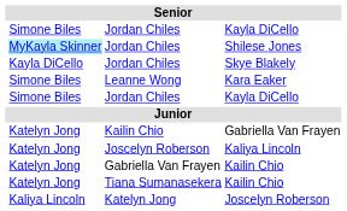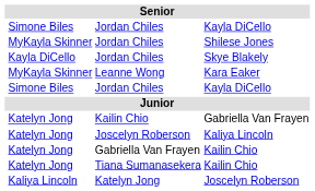 <table>
 <tr bgcolor="DFDFDF">
 <td colspan="5" align="center"><strong>Senior</strong></td>
 </tr>
 <tr>
 <td></td>
 <td><a href='#'>Simone Biles</a></td>
 <td><a href='#'>Jordan Chiles</a></td>
 <td><a href='#'>Kayla DiCello</a></td>
 </tr>
 <tr>
 <td></td>
-<td style="background: paleturquoise;"><a href='#'>MyKayla Skinner</a></td>
+<td><a href='#'>MyKayla Skinner</a></td>
 <td><a href='#'>Jordan Chiles</a></td>
 <td><a href='#'>Shilese Jones</a></td>
 </tr>
 <tr>
 <td></td>
 <td><a href='#'>Kayla DiCello</a></td>
 <td><a href='#'>Jordan Chiles</a></td>
 <td><a href='#'>Skye Blakely</a></td>
 </tr>
 <tr>
 <td></td>
-<td><a href='#'>Simone Biles</a></td>
+<td><a href='#'>MyKayla Skinner</a></td>
 <td><a href='#'>Leanne Wong</a></td>
 <td><a href='#'>Kara Eaker</a></td>
 </tr>
 <tr>
 <td></td>
 <td><a href='#'>Simone Biles</a></td>
 <td><a href='#'>Jordan Chiles</a></td>
 <td><a href='#'>Kayla DiCello</a></td>
 </tr>
 <tr bgcolor="DFDFDF">
 <td colspan="5" align="center"><strong>Junior</strong></td>
 </tr>
 <tr>
 <td></td>
 <td><a href='#'>Katelyn Jong</a></td>
 <td><a href='#'>Kailin Chio</a></td>
 <td>Gabriella Van Frayen</td>
 </tr>
 <tr>
 <td></td>
 <td><a href='#'>Katelyn Jong</a></td>
 <td><a href='#'>Joscelyn Roberson</a></td>
 <td><a href='#'>Kaliya Lincoln</a></td>
 </tr>
 <tr>
 <td></td>
 <td><a href='#'>Katelyn Jong</a></td>
 <td>Gabriella Van Frayen</td>
 <td><a href='#'>Kailin Chio</a></td>
 </tr>
 <tr>
 <td></td>
 <td><a href='#'>Katelyn Jong</a></td>
 <td><a href='#'>Tiana Sumanasekera</a></td>
 <td><a href='#'>Kailin Chio</a></td>
 </tr>
 <tr>
 <td></td>
 <td><a href='#'>Kaliya Lincoln</a></td>
 <td><a href='#'>Katelyn Jong</a></td>
 <td><a href='#'>Joscelyn Roberson</a></td>
 </tr>
 </table>
